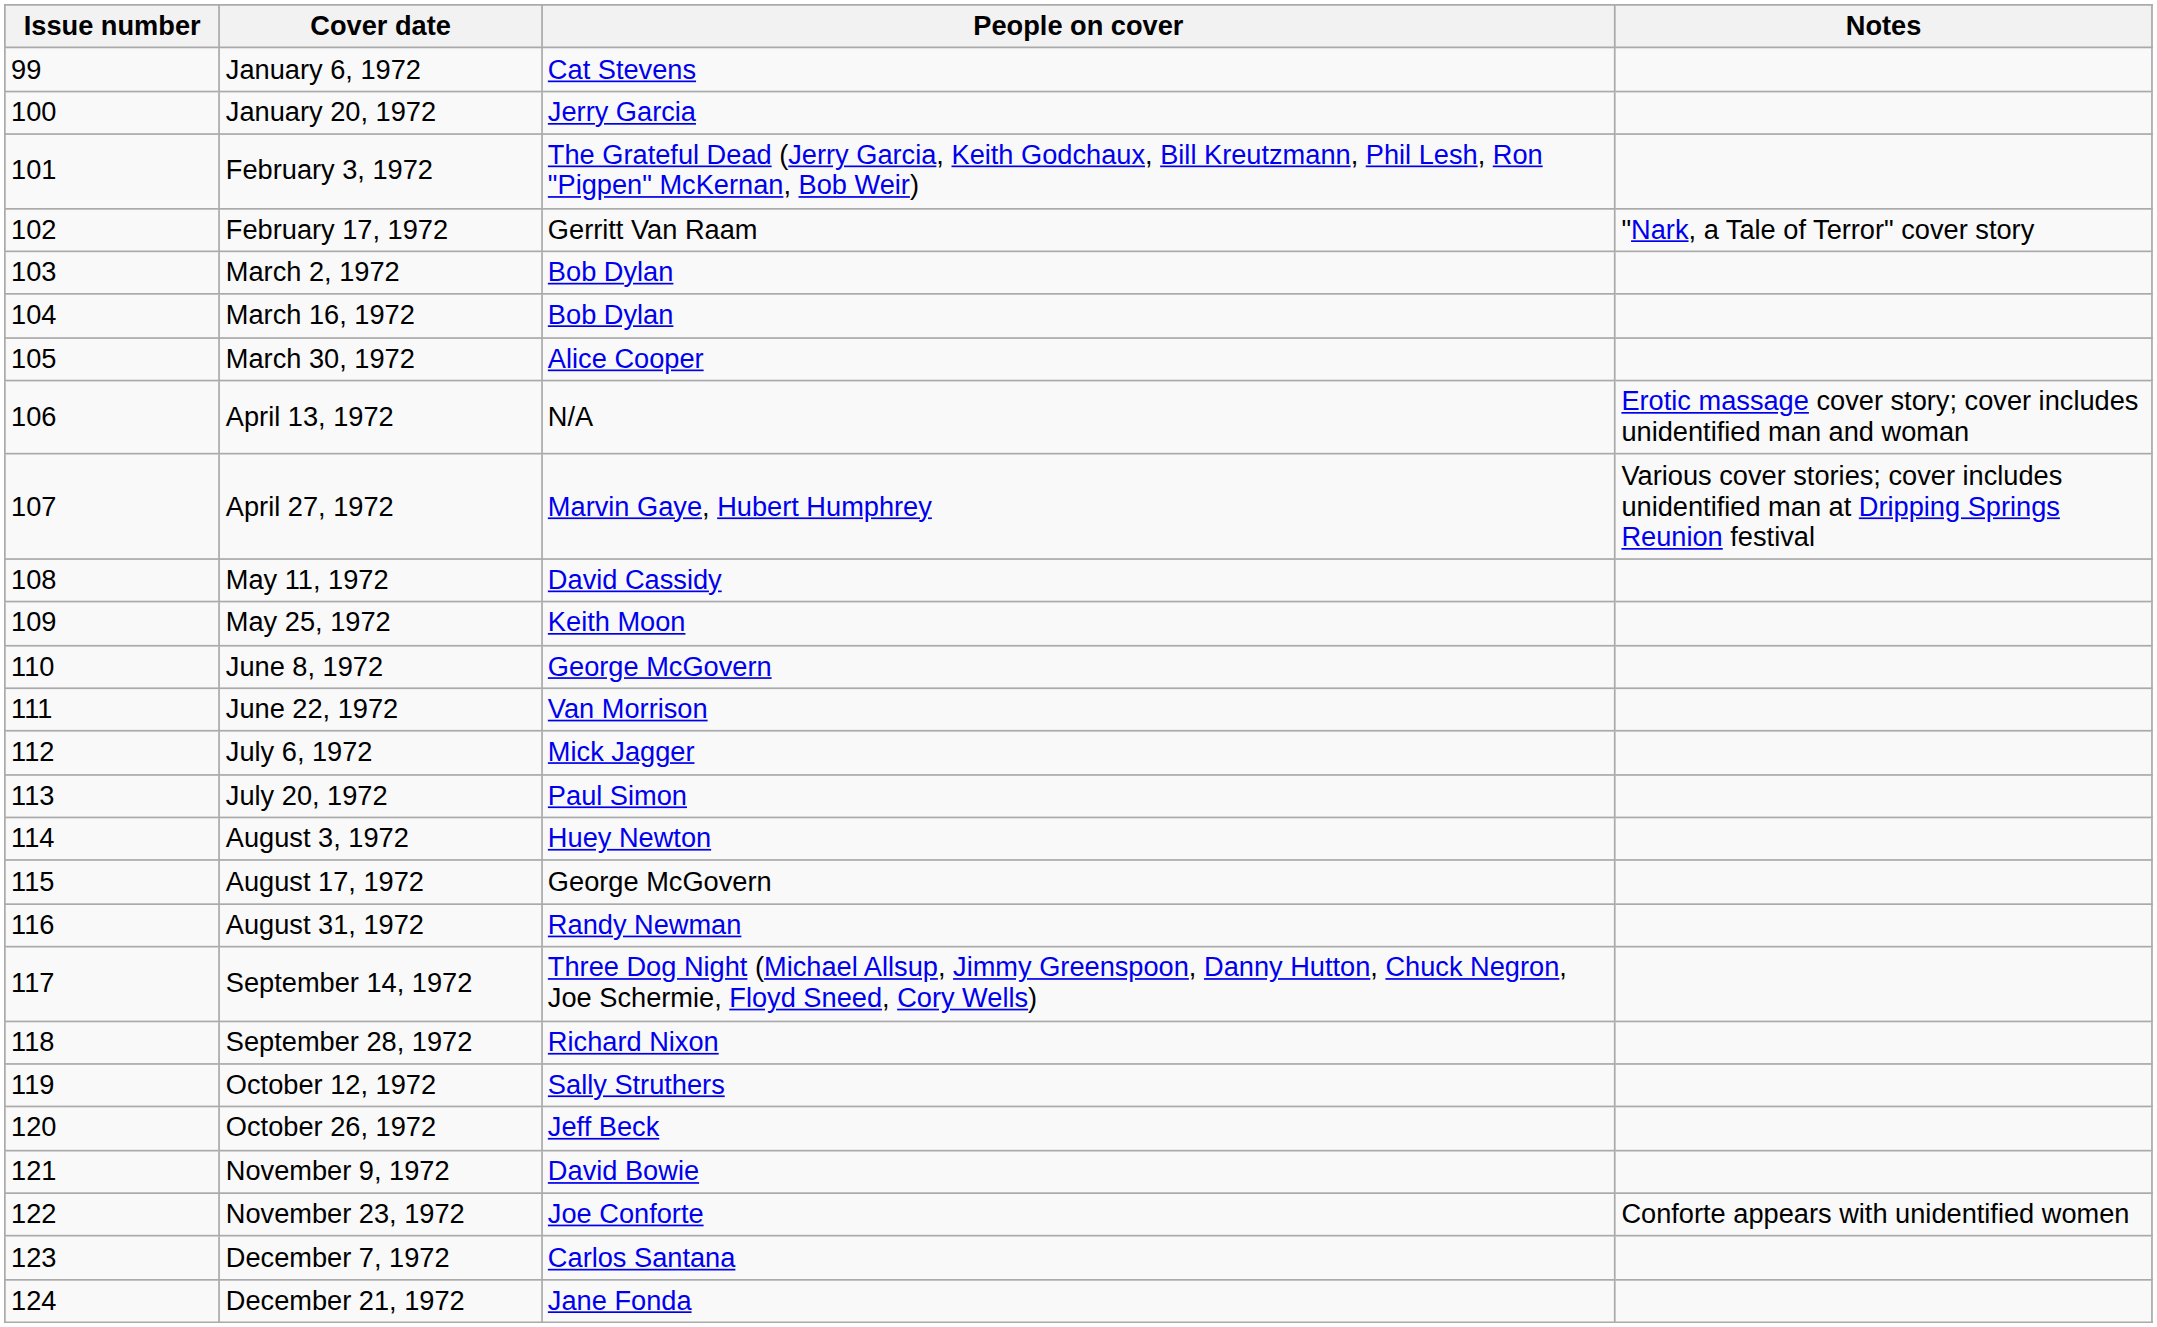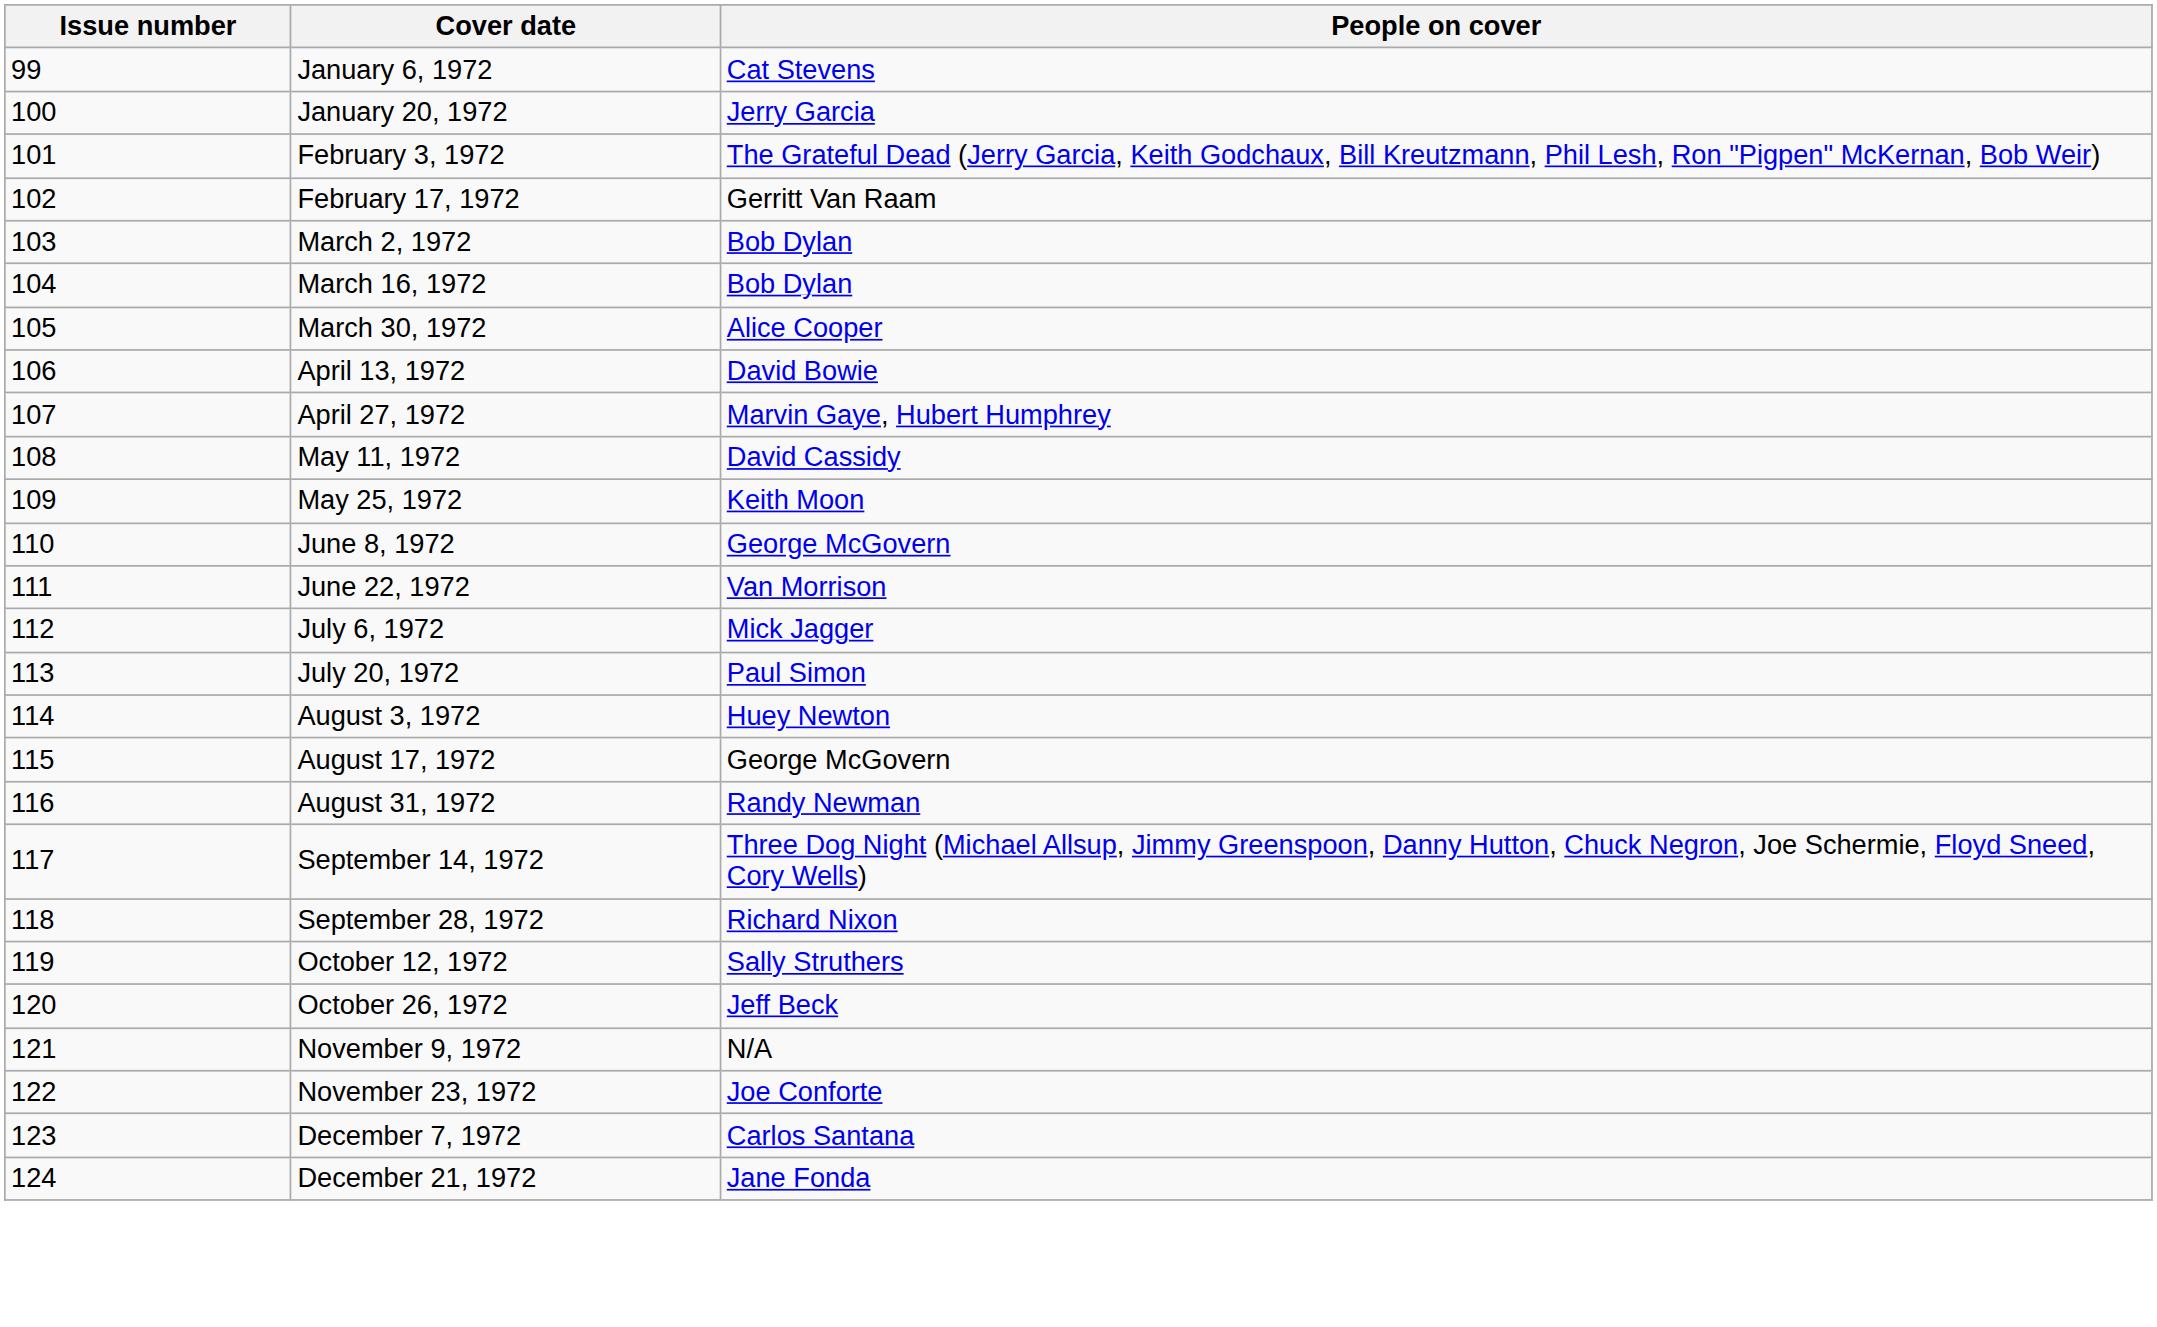 <table class="wikitable sortable" style="margin:auto;width:100%;">
 <tr style="background:#ccf;">
 <th style="width:10%;">Issue number</th>
 <th style="width:15%;">Cover date</th>
 <th style="width:50%;">People on cover</th>
-<th style="width:25%;">Notes</th>
 </tr>
 <tr>
 <td>99</td>
 <td>January 6, 1972</td>
 <td><a href='#'>Cat Stevens</a></td>
-<td></td>
 </tr>
 <tr>
 <td>100</td>
 <td>January 20, 1972</td>
 <td><a href='#'>Jerry Garcia</a></td>
-<td></td>
 </tr>
 <tr>
 <td>101</td>
 <td>February 3, 1972</td>
 <td><a href='#'>The Grateful Dead</a> (<a href='#'>Jerry Garcia</a>, <a href='#'>Keith Godchaux</a>, <a href='#'>Bill Kreutzmann</a>, <a href='#'>Phil Lesh</a>, <a href='#'>Ron "Pigpen" McKernan</a>, <a href='#'>Bob Weir</a>)</td>
-<td></td>
 </tr>
 <tr>
 <td>102</td>
 <td>February 17, 1972</td>
 <td>Gerritt Van Raam</td>
-<td>"<a href='#'>Nark</a>, a Tale of Terror" cover story</td>
 </tr>
 <tr>
 <td>103</td>
 <td>March 2, 1972</td>
 <td><a href='#'>Bob Dylan</a></td>
-<td></td>
 </tr>
 <tr>
 <td>104</td>
 <td>March 16, 1972</td>
 <td><a href='#'>Bob Dylan</a></td>
-<td></td>
 </tr>
 <tr>
 <td>105</td>
 <td>March 30, 1972</td>
 <td><a href='#'>Alice Cooper</a></td>
-<td></td>
 </tr>
 <tr>
 <td>106</td>
 <td>April 13, 1972</td>
-<td>N/A</td>
-<td><a href='#'>Erotic massage</a> cover story; cover includes unidentified man and woman</td>
+<td><a href='#'>David Bowie</a></td>
 </tr>
 <tr>
 <td>107</td>
 <td>April 27, 1972</td>
 <td><a href='#'>Marvin Gaye</a>, <a href='#'>Hubert Humphrey</a></td>
-<td>Various cover stories; cover includes unidentified man at <a href='#'>Dripping Springs Reunion</a> festival</td>
 </tr>
 <tr>
 <td>108</td>
 <td>May 11, 1972</td>
 <td><a href='#'>David Cassidy</a></td>
-<td></td>
 </tr>
 <tr>
 <td>109</td>
 <td>May 25, 1972</td>
 <td><a href='#'>Keith Moon</a></td>
-<td></td>
 </tr>
 <tr>
 <td>110</td>
 <td>June 8, 1972</td>
 <td><a href='#'>George McGovern</a></td>
-<td></td>
 </tr>
 <tr>
 <td>111</td>
 <td>June 22, 1972</td>
 <td><a href='#'>Van Morrison</a></td>
-<td></td>
 </tr>
 <tr>
 <td>112</td>
 <td>July 6, 1972</td>
 <td><a href='#'>Mick Jagger</a></td>
-<td></td>
 </tr>
 <tr>
 <td>113</td>
 <td>July 20, 1972</td>
 <td><a href='#'>Paul Simon</a></td>
-<td></td>
 </tr>
 <tr>
 <td>114</td>
 <td>August 3, 1972</td>
 <td><a href='#'>Huey Newton</a></td>
-<td></td>
 </tr>
 <tr>
 <td>115</td>
 <td>August 17, 1972</td>
 <td>George McGovern</td>
-<td></td>
 </tr>
 <tr>
 <td>116</td>
 <td>August 31, 1972</td>
 <td><a href='#'>Randy Newman</a></td>
-<td></td>
 </tr>
 <tr>
 <td>117</td>
 <td>September 14, 1972</td>
 <td><a href='#'>Three Dog Night</a> (<a href='#'>Michael Allsup</a>, <a href='#'>Jimmy Greenspoon</a>, <a href='#'>Danny Hutton</a>, <a href='#'>Chuck Negron</a>, Joe Schermie, <a href='#'>Floyd Sneed</a>, <a href='#'>Cory Wells</a>)</td>
-<td></td>
 </tr>
 <tr>
 <td>118</td>
 <td>September 28, 1972</td>
 <td><a href='#'>Richard Nixon</a></td>
-<td></td>
 </tr>
 <tr>
 <td>119</td>
 <td>October 12, 1972</td>
 <td><a href='#'>Sally Struthers</a></td>
-<td></td>
 </tr>
 <tr>
 <td>120</td>
 <td>October 26, 1972</td>
 <td><a href='#'>Jeff Beck</a></td>
-<td></td>
 </tr>
 <tr>
 <td>121</td>
 <td>November 9, 1972</td>
-<td><a href='#'>David Bowie</a></td>
-<td></td>
+<td>N/A</td>
 </tr>
 <tr>
 <td>122</td>
 <td>November 23, 1972</td>
 <td><a href='#'>Joe Conforte</a></td>
-<td>Conforte appears with unidentified women</td>
 </tr>
 <tr>
 <td>123</td>
 <td>December 7, 1972</td>
 <td><a href='#'>Carlos Santana</a></td>
-<td></td>
 </tr>
 <tr>
 <td>124</td>
 <td>December 21, 1972</td>
 <td><a href='#'>Jane Fonda</a></td>
-<td></td>
 </tr>
 </table>
